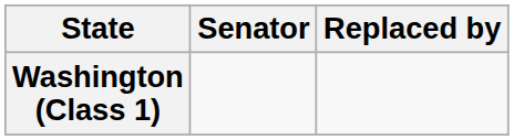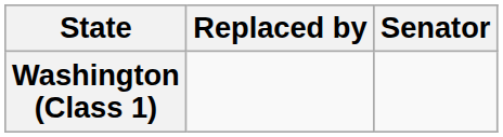 <table class="wikitable sortable plainrowheaders">
 <tr>
 <th scope="col">State</th>
+<th scope="col">Replaced by</th>
 <th scope="col">Senator</th>
-<th scope="col">Replaced by</th>
 </tr>
 <tr>
 <th>Washington<br>(Class 1)</th>
 <td></td>
 <td></td>
 </tr>
 </table>
